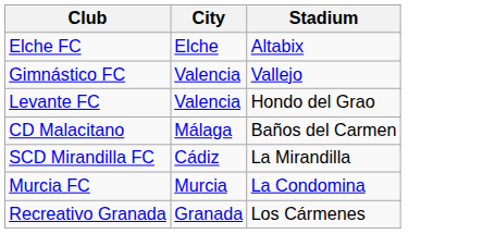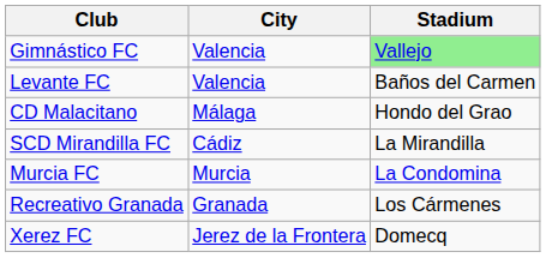 <table class="wikitable sortable" style="text-align: left;">
 <tr>
 <th>Club</th>
 <th>City</th>
 <th>Stadium</th>
 </tr>
 <tr>
-<td><a href='#'>Elche FC</a></td>
-<td><a href='#'>Elche</a></td>
-<td><a href='#'>Altabix</a></td>
-</tr>
-<tr>
 <td><a href='#'>Gimnástico FC</a></td>
 <td><a href='#'>Valencia</a></td>
-<td><a href='#'>Vallejo</a></td>
+<td style="background: lightgreen;"><a href='#'>Vallejo</a></td>
 </tr>
 <tr>
 <td><a href='#'>Levante FC</a></td>
 <td><a href='#'>Valencia</a></td>
-<td>Hondo del Grao</td>
+<td>Baños del Carmen</td>
 </tr>
 <tr>
 <td><a href='#'>CD Malacitano</a></td>
 <td><a href='#'>Málaga</a></td>
-<td>Baños del Carmen</td>
+<td>Hondo del Grao</td>
 </tr>
 <tr>
 <td><a href='#'>SCD Mirandilla FC</a></td>
 <td><a href='#'>Cádiz</a></td>
 <td>La Mirandilla</td>
 </tr>
 <tr>
 <td><a href='#'>Murcia FC</a></td>
 <td><a href='#'>Murcia</a></td>
 <td><a href='#'>La Condomina</a></td>
 </tr>
 <tr>
 <td><a href='#'>Recreativo Granada</a></td>
 <td><a href='#'>Granada</a></td>
 <td>Los Cármenes</td>
 </tr>
+<tr>
+<td><a href='#'>Xerez FC</a></td>
+<td><a href='#'>Jerez de la Frontera</a></td>
+<td>Domecq</td>
+</tr>
 </table>
